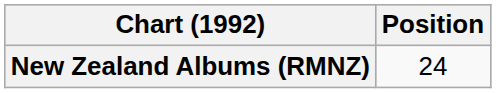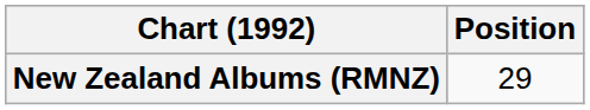 <table class="wikitable plainrowheaders" style="text-align:center">
 <tr>
 <th scope="col">Chart (1992)</th>
 <th scope="col">Position</th>
 </tr>
 <tr>
 <th scope="row">New Zealand Albums (RMNZ)</th>
-<td>24</td>
+<td>29</td>
 </tr>
 </table>
